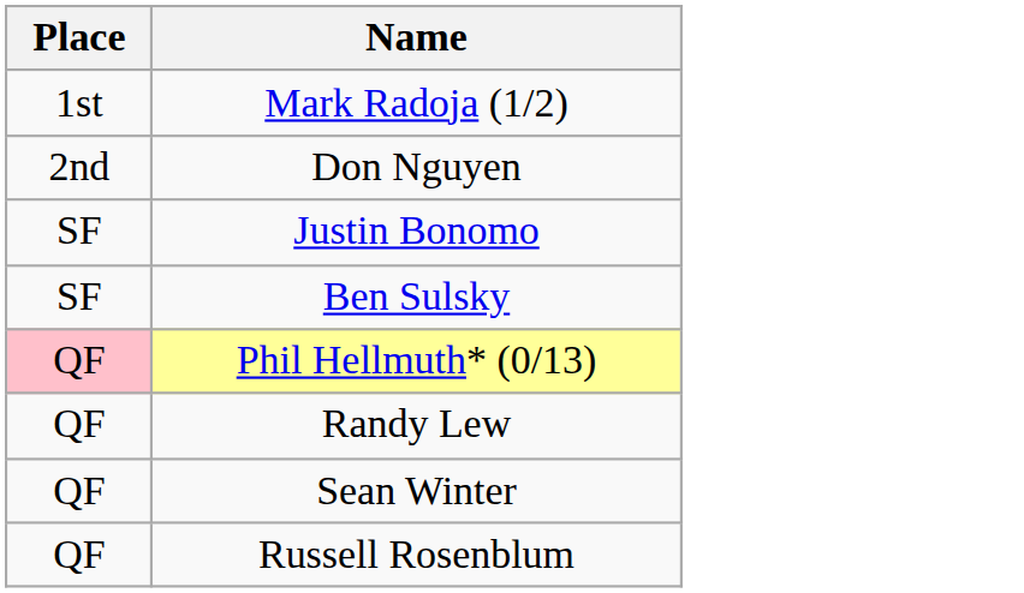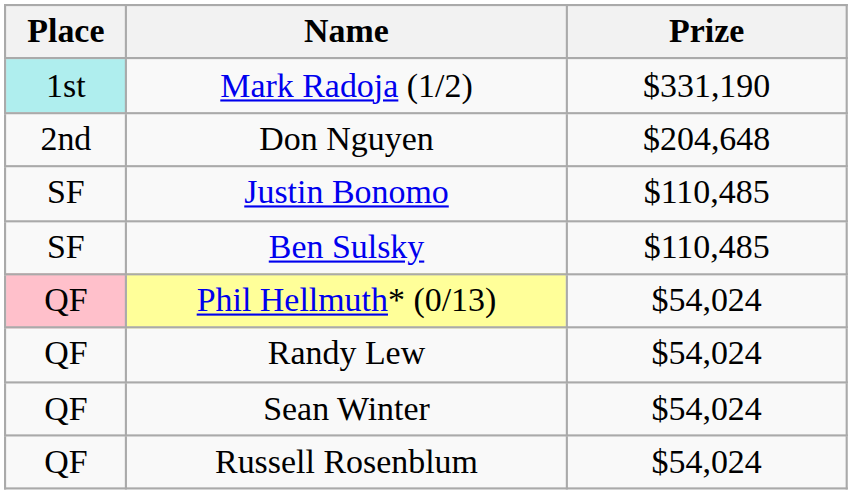 <table class="wikitable">
 <tr>
 <th width="50">Place</th>
 <th width="200">Name</th>
+<th width="125">Prize</th>
 </tr>
 <tr>
-<td align = "center">1st</td>
+<td align = "center" style="background: paleturquoise;">1st</td>
 <td align = "center"><a href='#'>Mark Radoja</a> (1/2)</td>
+<td align="center">$331,190</td>
 </tr>
 <tr>
 <td align = "center">2nd</td>
 <td align = "center">Don Nguyen</td>
+<td align = "center">$204,648</td>
 </tr>
 <tr>
 <td align = "center">SF</td>
 <td align = "center"><a href='#'>Justin Bonomo</a></td>
+<td align = "center">$110,485</td>
 </tr>
 <tr>
 <td align = "center">SF</td>
 <td align = "center"><a href='#'>Ben Sulsky</a></td>
+<td align = "center">$110,485</td>
 </tr>
 <tr>
 <td align = "center" style="background: pink;">QF</td>
 <td align = "center" bgcolor="#FFFF99"><a href='#'>Phil Hellmuth</a>* (0/13)</td>
+<td align = "center">$54,024</td>
 </tr>
 <tr>
 <td align = "center">QF</td>
 <td align = "center">Randy Lew</td>
+<td align = "center">$54,024</td>
 </tr>
 <tr>
 <td align = "center">QF</td>
 <td align = "center">Sean Winter</td>
+<td align = "center">$54,024</td>
 </tr>
 <tr>
 <td align = "center">QF</td>
 <td align = "center">Russell Rosenblum</td>
+<td align = "center">$54,024</td>
 </tr>
 </table>
